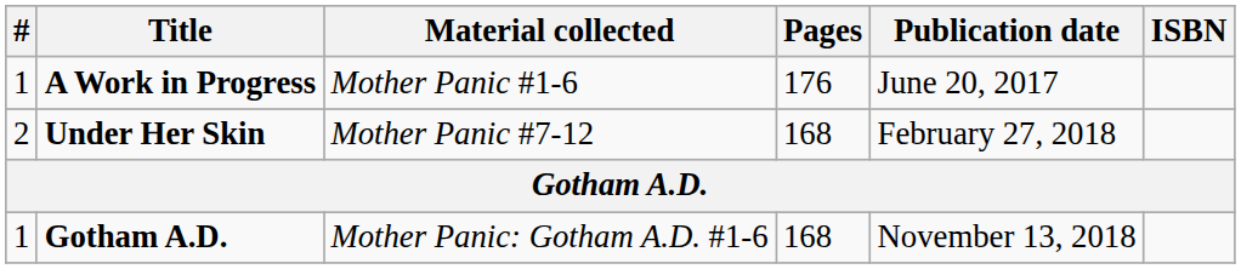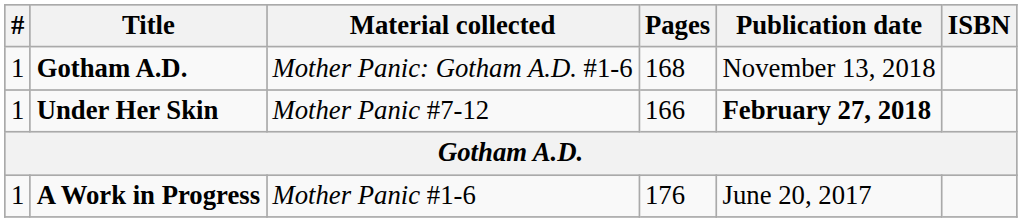 <table class="wikitable">
 <tr>
 <th>#</th>
 <th>Title</th>
 <th>Material collected</th>
 <th>Pages</th>
 <th>Publication date</th>
 <th>ISBN</th>
 </tr>
 <tr>
 <td>1</td>
-<td><strong>A Work in Progress</strong></td>
-<td><em>Mother Panic</em> #1-6</td>
-<td>176</td>
-<td>June 20, 2017</td>
+<td><strong>Gotham A.D.</strong></td>
+<td><em>Mother Panic: Gotham A.D.</em> #1-6</td>
+<td>168</td>
+<td>November 13, 2018</td>
 <td></td>
 </tr>
 <tr>
-<td>2</td>
+<td>1</td>
 <td><strong>Under Her Skin</strong></td>
 <td><em>Mother Panic</em> #7-12</td>
-<td>168</td>
-<td>February 27, 2018</td>
+<td>166</td>
+<td><strong>February 27, 2018</strong></td>
 <td></td>
 </tr>
 <tr>
 <th colspan="6"><em>Gotham A.D.</em></th>
 </tr>
 <tr>
 <td>1</td>
-<td><strong>Gotham A.D.</strong></td>
-<td><em>Mother Panic: Gotham A.D.</em> #1-6</td>
-<td>168</td>
-<td>November 13, 2018</td>
+<td><strong>A Work in Progress</strong></td>
+<td><em>Mother Panic</em> #1-6</td>
+<td>176</td>
+<td>June 20, 2017</td>
 <td></td>
 </tr>
 </table>
